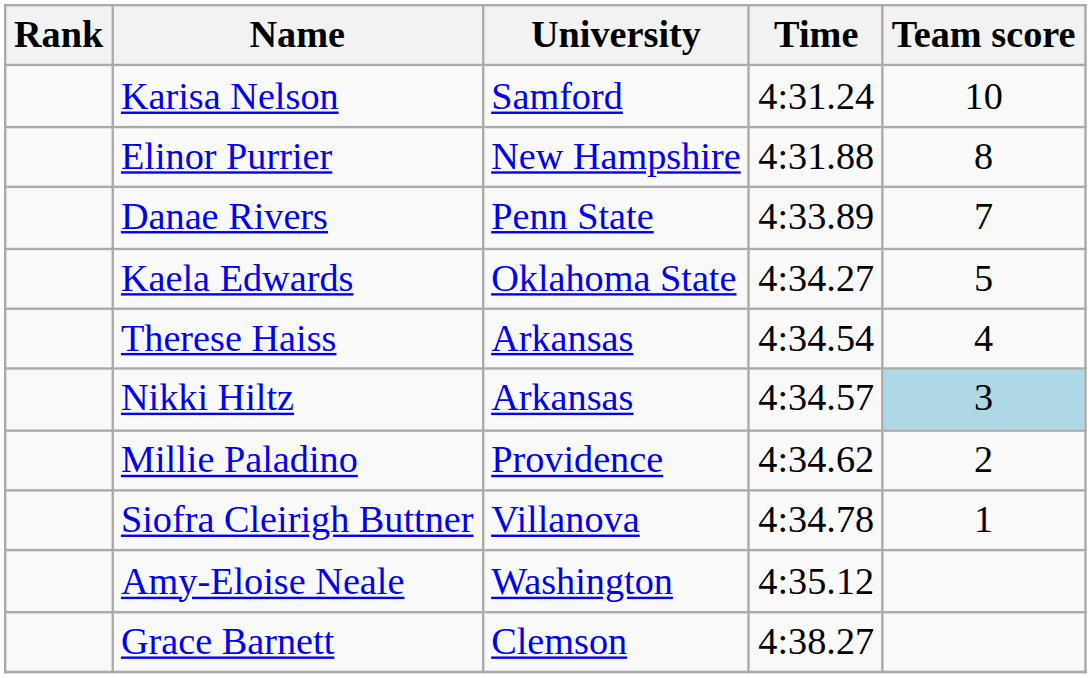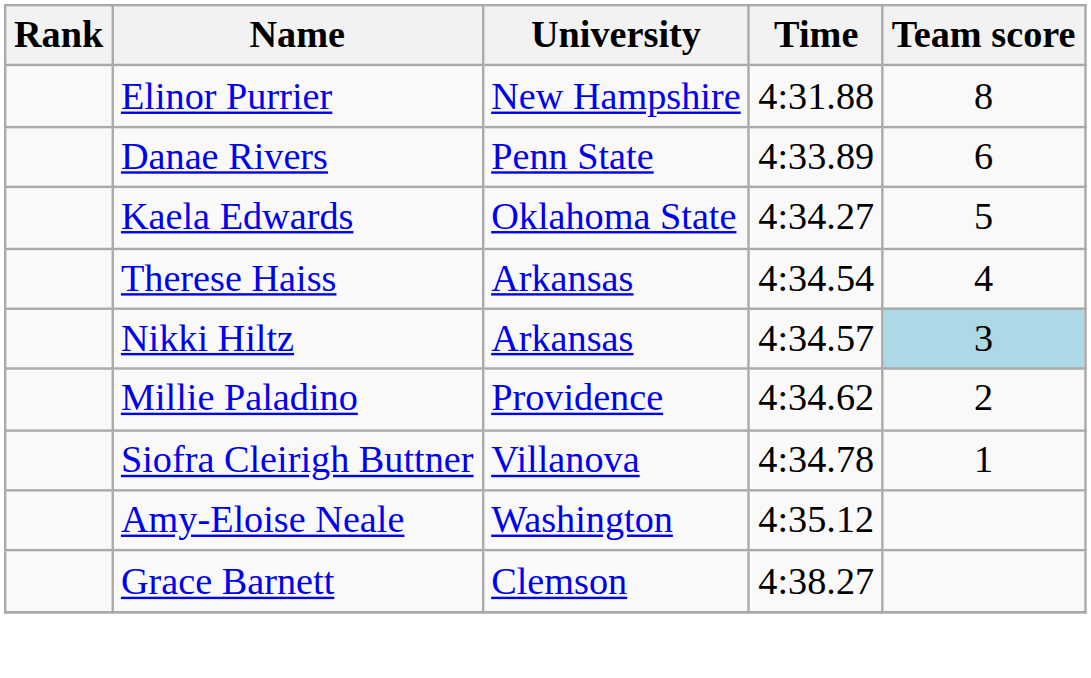 <table class="wikitable sortable" style="text-align:center">
 <tr>
 <th>Rank</th>
 <th>Name</th>
 <th>University</th>
 <th>Time</th>
 <th>Team score</th>
-</tr>
-<tr>
-<td></td>
-<td align=left><a href='#'>Karisa Nelson</a></td>
-<td align=left><a href='#'>Samford</a></td>
-<td>4:31.24</td>
-<td>10</td>
 </tr>
 <tr>
 <td></td>
 <td align=left><a href='#'>Elinor Purrier</a></td>
 <td align=left><a href='#'>New Hampshire</a></td>
 <td>4:31.88</td>
 <td>8</td>
 </tr>
 <tr>
 <td></td>
 <td align=left><a href='#'>Danae Rivers</a></td>
 <td align=left><a href='#'>Penn State</a></td>
 <td>4:33.89</td>
-<td>7</td>
+<td>6</td>
 </tr>
 <tr>
 <td></td>
 <td align=left><a href='#'>Kaela Edwards</a></td>
 <td align=left><a href='#'>Oklahoma State</a></td>
 <td>4:34.27</td>
 <td>5</td>
 </tr>
 <tr>
 <td></td>
 <td align=left><a href='#'>Therese Haiss</a></td>
 <td align=left><a href='#'>Arkansas</a></td>
 <td>4:34.54</td>
 <td>4</td>
 </tr>
 <tr>
 <td></td>
 <td align=left><a href='#'>Nikki Hiltz</a></td>
 <td align=left><a href='#'>Arkansas</a></td>
 <td>4:34.57</td>
 <td style="background: lightblue;">3</td>
 </tr>
 <tr>
 <td></td>
 <td align=left><a href='#'>Millie Paladino</a></td>
 <td align=left><a href='#'>Providence</a></td>
 <td>4:34.62</td>
 <td>2</td>
 </tr>
 <tr>
 <td></td>
 <td align=left><a href='#'>Siofra Cleirigh Buttner</a></td>
 <td align=left><a href='#'>Villanova</a></td>
 <td>4:34.78</td>
 <td>1</td>
 </tr>
 <tr>
 <td></td>
 <td align=left><a href='#'>Amy-Eloise Neale</a> </td>
 <td align=left><a href='#'>Washington</a></td>
 <td>4:35.12</td>
 <td></td>
 </tr>
 <tr>
 <td></td>
 <td align=left><a href='#'>Grace Barnett</a></td>
 <td align=left><a href='#'>Clemson</a></td>
 <td>4:38.27</td>
 <td></td>
 </tr>
 <tr>
 </tr>
 </table>
